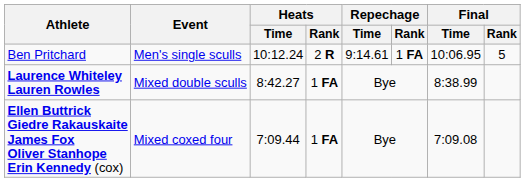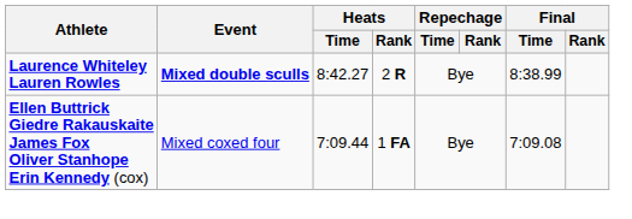 <table class="wikitable" style="font-size:90%">
 <tr>
 <th rowspan=2>Athlete</th>
 <th rowspan=2>Event</th>
 <th colspan=2>Heats</th>
 <th colspan=2>Repechage</th>
 <th colspan=2>Final</th>
 </tr>
 <tr style="font-size:95%">
 <th>Time</th>
 <th>Rank</th>
 <th>Time</th>
 <th>Rank</th>
 <th>Time</th>
 <th>Rank</th>
 </tr>
 <tr align=center>
-<td align=left><a href='#'>Ben Pritchard</a></td>
-<td align=left><a href='#'>Men's single sculls</a></td>
-<td>10:12.24</td>
+<td align=left><strong><a href='#'>Laurence Whiteley</a></strong><br><strong><a href='#'>Lauren Rowles</a></strong></td>
+<td align=left><strong><a href='#'>Mixed double sculls</a></strong></td>
+<td>8:42.27</td>
 <td>2 <strong>R</strong></td>
-<td>9:14.61</td>
-<td>1 <strong>FA</strong></td>
-<td>10:06.95</td>
-<td>5</td>
-</tr>
-<tr align=center>
-<td align=left><strong><a href='#'>Laurence Whiteley</a></strong><br><strong><a href='#'>Lauren Rowles</a></strong></td>
-<td align=left><a href='#'>Mixed double sculls</a></td>
-<td>8:42.27</td>
-<td>1 <strong>FA</strong></td>
 <td colspan=2>Bye</td>
 <td>8:38.99</td>
 <td></td>
 </tr>
 <tr align=center>
 <td align=left><strong><a href='#'>Ellen Buttrick</a></strong><br><strong><a href='#'>Giedre Rakauskaite</a></strong><br><strong><a href='#'>James Fox</a></strong><br><strong><a href='#'>Oliver Stanhope</a></strong><br><strong><a href='#'>Erin Kennedy</a></strong> (cox)</td>
 <td align=left><a href='#'>Mixed coxed four</a></td>
 <td>7:09.44</td>
 <td>1 <strong>FA</strong></td>
 <td colspan=2>Bye</td>
 <td>7:09.08</td>
 <td></td>
 </tr>
 </table>
